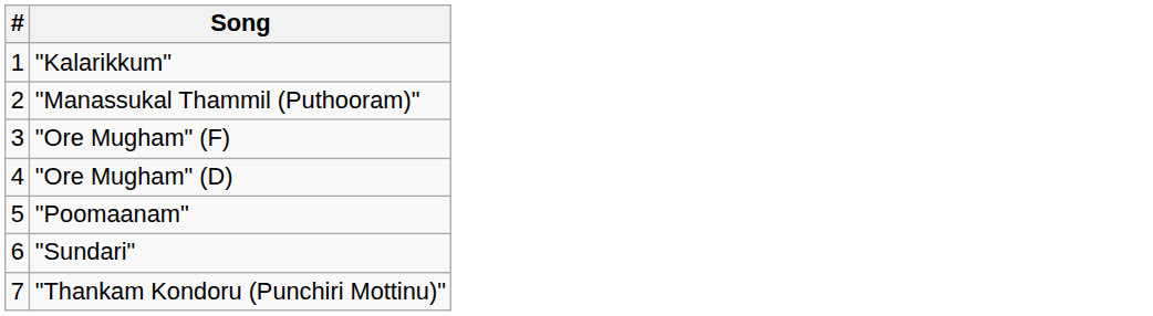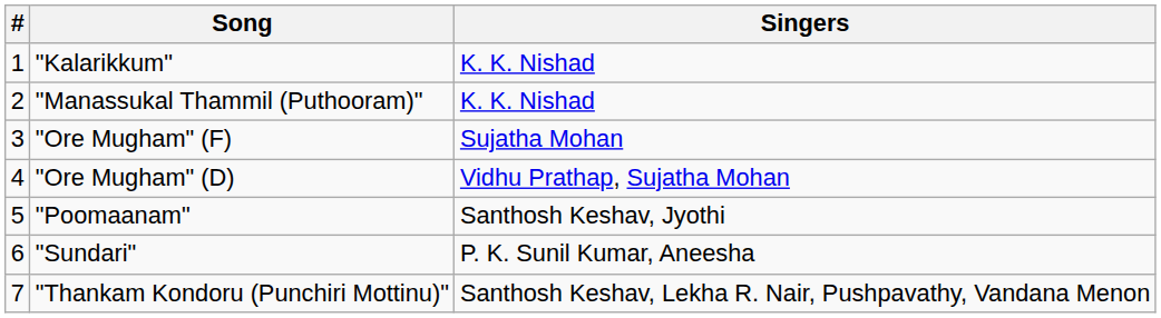 <table class="wikitable">
 <tr>
 <th>#</th>
 <th>Song</th>
+<th>Singers</th>
 </tr>
 <tr>
 <td>1</td>
 <td>"Kalarikkum"</td>
+<td><a href='#'>K. K. Nishad</a></td>
 </tr>
 <tr>
 <td>2</td>
 <td>"Manassukal Thammil (Puthooram)"</td>
+<td><a href='#'>K. K. Nishad</a></td>
 </tr>
 <tr>
 <td>3</td>
 <td>"Ore Mugham" (F)</td>
+<td><a href='#'>Sujatha Mohan</a></td>
 </tr>
 <tr>
 <td>4</td>
 <td>"Ore Mugham" (D)</td>
+<td><a href='#'>Vidhu Prathap</a>, <a href='#'>Sujatha Mohan</a></td>
 </tr>
 <tr>
 <td>5</td>
 <td>"Poomaanam"</td>
+<td>Santhosh Keshav, Jyothi</td>
 </tr>
 <tr>
 <td>6</td>
 <td>"Sundari"</td>
+<td>P. K. Sunil Kumar, Aneesha</td>
 </tr>
 <tr>
 <td>7</td>
 <td>"Thankam Kondoru (Punchiri Mottinu)"</td>
+<td>Santhosh Keshav, Lekha R. Nair, Pushpavathy, Vandana Menon</td>
 </tr>
 </table>
